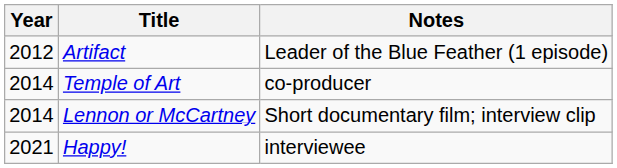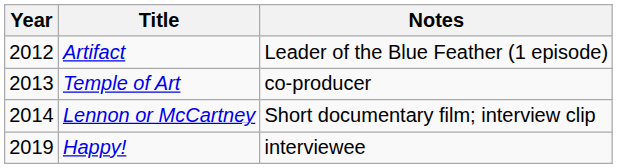 <table class="wikitable sortable">
 <tr>
 <th>Year</th>
 <th>Title</th>
 <th>Notes</th>
 </tr>
 <tr>
 <td>2012</td>
 <td><em><a href='#'>Artifact</a></em></td>
 <td>Leader of the Blue Feather (1 episode)</td>
 </tr>
 <tr>
-<td>2014</td>
+<td>2013</td>
 <td><em><a href='#'>Temple of Art</a></em></td>
 <td>co-producer</td>
 </tr>
 <tr>
 <td>2014</td>
 <td><em><a href='#'>Lennon or McCartney</a></em></td>
 <td>Short documentary film; interview clip</td>
 </tr>
 <tr>
-<td>2021</td>
+<td>2019</td>
 <td><em><a href='#'>Happy!</a></em></td>
 <td>interviewee</td>
 </tr>
 </table>
